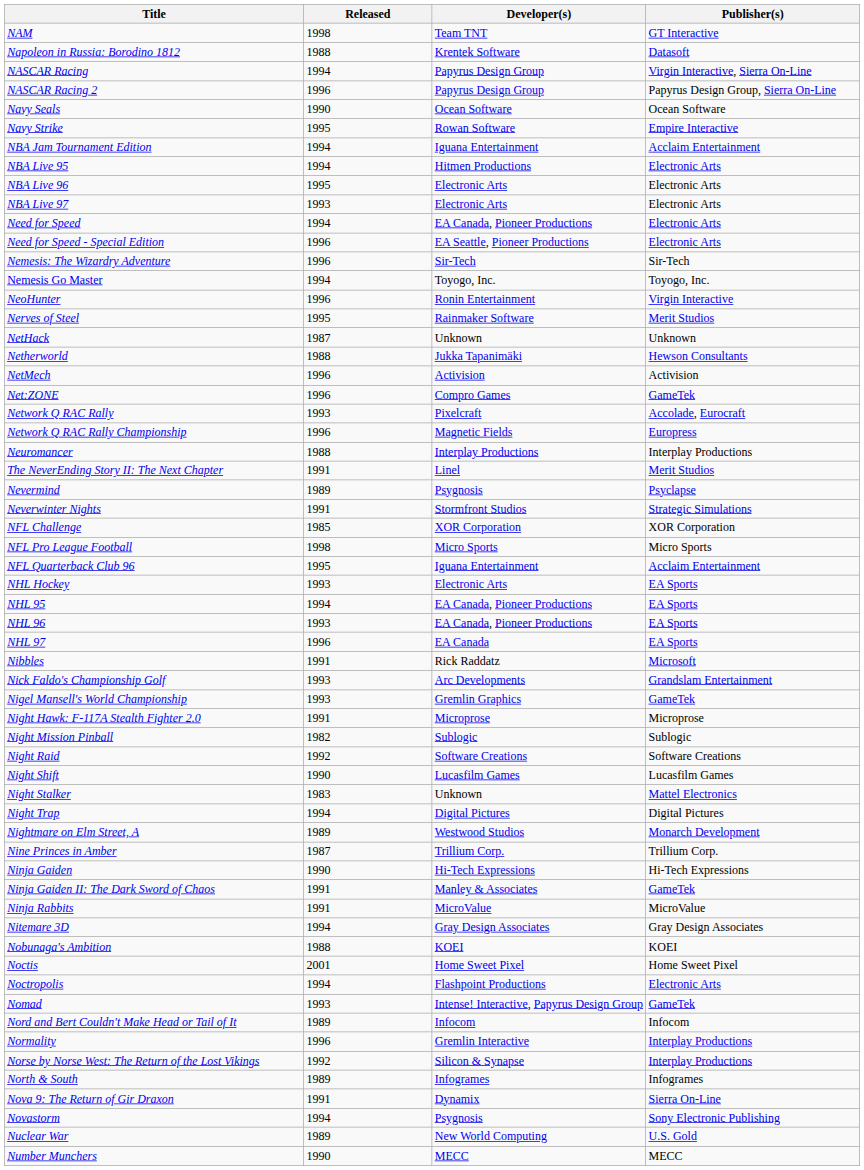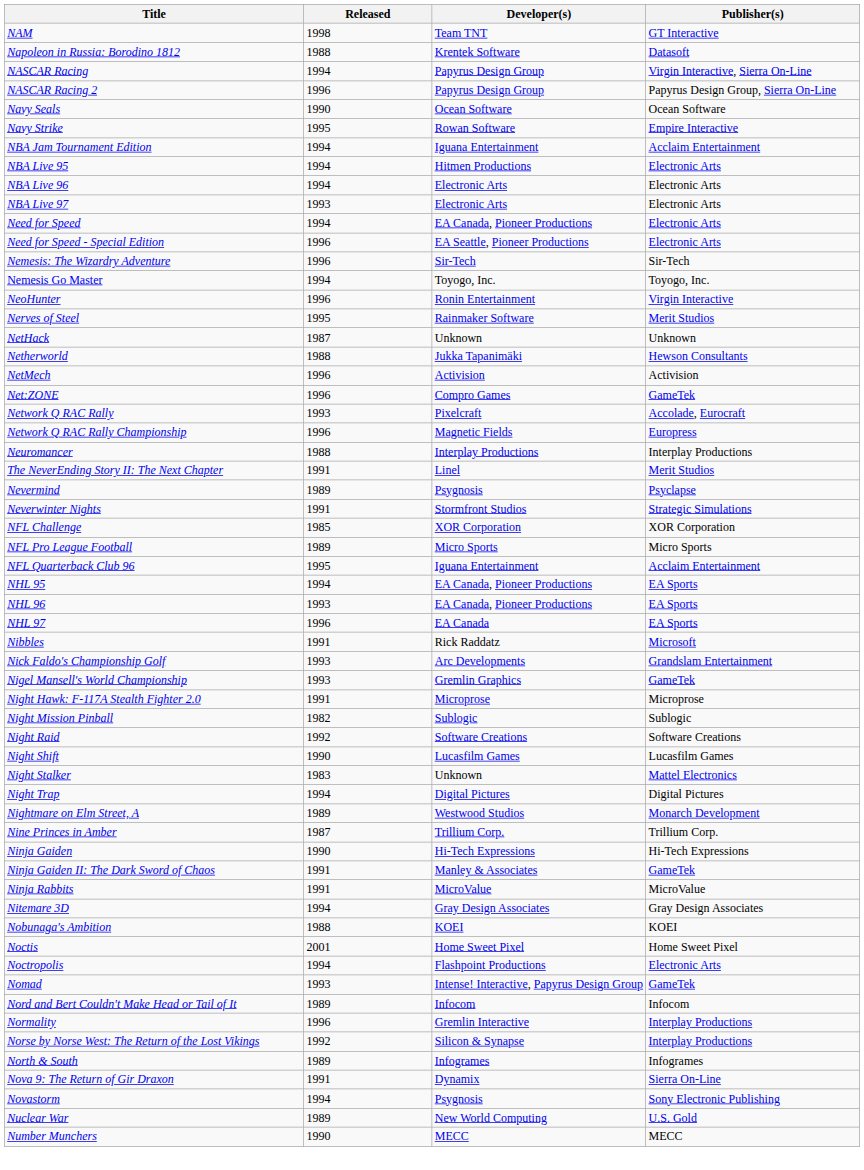 <table class="wikitable sortable">
 <tr>
 <th width=35%>Title</th>
 <th width=15%>Released</th>
 <th width=25%>Developer(s)</th>
 <th width=25%>Publisher(s)</th>
 </tr>
 <tr>
 <td><em><a href='#'>NAM</a></em></td>
 <td>1998</td>
 <td><a href='#'>Team TNT</a></td>
 <td><a href='#'>GT Interactive</a></td>
 </tr>
 <tr>
 <td><em><a href='#'>Napoleon in Russia: Borodino 1812</a></em></td>
 <td>1988</td>
 <td><a href='#'>Krentek Software</a></td>
 <td><a href='#'>Datasoft</a></td>
 </tr>
 <tr>
 <td><em><a href='#'>NASCAR Racing</a></em></td>
 <td>1994</td>
 <td><a href='#'>Papyrus Design Group</a></td>
 <td><a href='#'>Virgin Interactive</a>, <a href='#'>Sierra On-Line</a></td>
 </tr>
 <tr>
 <td><em><a href='#'>NASCAR Racing 2</a></em></td>
 <td>1996</td>
 <td><a href='#'>Papyrus Design Group</a></td>
 <td>Papyrus Design Group, <a href='#'>Sierra On-Line</a></td>
 </tr>
 <tr>
 <td><em><a href='#'>Navy Seals</a></em></td>
 <td>1990</td>
 <td><a href='#'>Ocean Software</a></td>
 <td>Ocean Software</td>
 </tr>
 <tr>
 <td><em><a href='#'>Navy Strike</a></em></td>
 <td>1995</td>
 <td><a href='#'>Rowan Software</a></td>
 <td><a href='#'>Empire Interactive</a></td>
 </tr>
 <tr>
 <td><em><a href='#'>NBA Jam Tournament Edition</a></em></td>
 <td>1994</td>
 <td><a href='#'>Iguana Entertainment</a></td>
 <td><a href='#'>Acclaim Entertainment</a></td>
 </tr>
 <tr>
 <td><em><a href='#'>NBA Live 95</a></em></td>
 <td>1994</td>
 <td><a href='#'>Hitmen Productions</a></td>
 <td><a href='#'>Electronic Arts</a></td>
 </tr>
 <tr>
 <td><em><a href='#'>NBA Live 96</a></em></td>
-<td>1995</td>
+<td>1994</td>
 <td><a href='#'>Electronic Arts</a></td>
 <td>Electronic Arts</td>
 </tr>
 <tr>
 <td><em><a href='#'>NBA Live 97</a></em></td>
 <td>1993</td>
 <td><a href='#'>Electronic Arts</a></td>
 <td>Electronic Arts</td>
 </tr>
 <tr>
 <td><em><a href='#'>Need for Speed</a></em></td>
 <td>1994</td>
 <td><a href='#'>EA Canada</a>, <a href='#'>Pioneer Productions</a></td>
 <td><a href='#'>Electronic Arts</a></td>
 </tr>
 <tr>
 <td><em><a href='#'>Need for Speed - Special Edition</a></em></td>
 <td>1996</td>
 <td><a href='#'>EA Seattle</a>, <a href='#'>Pioneer Productions</a></td>
 <td><a href='#'>Electronic Arts</a></td>
 </tr>
 <tr>
 <td><em><a href='#'>Nemesis: The Wizardry Adventure</a></em></td>
 <td>1996</td>
 <td><a href='#'>Sir-Tech</a></td>
 <td>Sir-Tech</td>
 </tr>
 <tr>
 <td><a href='#'>Nemesis Go Master</a></td>
 <td>1994</td>
 <td>Toyogo, Inc.</td>
 <td>Toyogo, Inc.</td>
 </tr>
 <tr>
 <td><em><a href='#'>NeoHunter</a></em></td>
 <td>1996</td>
 <td><a href='#'>Ronin Entertainment</a></td>
 <td><a href='#'>Virgin Interactive</a></td>
 </tr>
 <tr>
 <td><em><a href='#'>Nerves of Steel</a></em></td>
 <td>1995</td>
 <td><a href='#'>Rainmaker Software</a></td>
 <td><a href='#'>Merit Studios</a></td>
 </tr>
 <tr>
 <td><em><a href='#'>NetHack</a></em></td>
 <td>1987</td>
 <td>Unknown</td>
 <td>Unknown</td>
 </tr>
 <tr>
 <td><em><a href='#'>Netherworld</a></em></td>
 <td>1988</td>
 <td><a href='#'>Jukka Tapanimäki</a></td>
 <td><a href='#'>Hewson Consultants</a></td>
 </tr>
 <tr>
 <td><em><a href='#'>NetMech</a></em></td>
 <td>1996</td>
 <td><a href='#'>Activision</a></td>
 <td>Activision</td>
 </tr>
 <tr>
 <td><em><a href='#'>Net:ZONE</a></em></td>
 <td>1996</td>
 <td><a href='#'>Compro Games</a></td>
 <td><a href='#'>GameTek</a></td>
 </tr>
 <tr>
 <td><em><a href='#'>Network Q RAC Rally</a></em></td>
 <td>1993</td>
 <td><a href='#'>Pixelcraft</a></td>
 <td><a href='#'>Accolade</a>, <a href='#'>Eurocraft</a></td>
 </tr>
 <tr>
 <td><em><a href='#'>Network Q RAC Rally Championship</a></em></td>
 <td>1996</td>
 <td><a href='#'>Magnetic Fields</a></td>
 <td><a href='#'>Europress</a></td>
 </tr>
 <tr>
 <td><em><a href='#'>Neuromancer</a></em></td>
 <td>1988</td>
 <td><a href='#'>Interplay Productions</a></td>
 <td>Interplay Productions</td>
 </tr>
 <tr>
 <td><em><a href='#'>The NeverEnding Story II: The Next Chapter</a></em></td>
 <td>1991</td>
 <td><a href='#'>Linel</a></td>
 <td><a href='#'>Merit Studios</a></td>
 </tr>
 <tr>
 <td><em><a href='#'>Nevermind</a></em></td>
 <td>1989</td>
 <td><a href='#'>Psygnosis</a></td>
 <td><a href='#'>Psyclapse</a></td>
 </tr>
 <tr>
 <td><em><a href='#'>Neverwinter Nights</a></em></td>
 <td>1991</td>
 <td><a href='#'>Stormfront Studios</a></td>
 <td><a href='#'>Strategic Simulations</a></td>
 </tr>
 <tr>
 <td><em><a href='#'>NFL Challenge</a></em></td>
 <td>1985</td>
 <td><a href='#'>XOR Corporation</a></td>
 <td>XOR Corporation</td>
 </tr>
 <tr>
 <td><em><a href='#'>NFL Pro League Football</a></em></td>
-<td>1998</td>
+<td>1989</td>
 <td><a href='#'>Micro Sports</a></td>
 <td>Micro Sports</td>
 </tr>
 <tr>
 <td><em><a href='#'>NFL Quarterback Club 96</a></em></td>
 <td>1995</td>
 <td><a href='#'>Iguana Entertainment</a></td>
 <td><a href='#'>Acclaim Entertainment</a></td>
-</tr>
-<tr>
-<td><em><a href='#'>NHL Hockey</a></em></td>
-<td>1993</td>
-<td><a href='#'>Electronic Arts</a></td>
-<td><a href='#'>EA Sports</a></td>
 </tr>
 <tr>
 <td><em><a href='#'>NHL 95</a></em></td>
 <td>1994</td>
 <td><a href='#'>EA Canada</a>, <a href='#'>Pioneer Productions</a></td>
 <td><a href='#'>EA Sports</a></td>
 </tr>
 <tr>
 <td><em><a href='#'>NHL 96</a></em></td>
 <td>1993</td>
 <td><a href='#'>EA Canada</a>, <a href='#'>Pioneer Productions</a></td>
 <td><a href='#'>EA Sports</a></td>
 </tr>
 <tr>
 <td><em><a href='#'>NHL 97</a></em></td>
 <td>1996</td>
 <td><a href='#'>EA Canada</a></td>
 <td><a href='#'>EA Sports</a></td>
 </tr>
 <tr>
 <td><em><a href='#'>Nibbles</a></em></td>
 <td>1991</td>
 <td>Rick Raddatz</td>
 <td><a href='#'>Microsoft</a></td>
 </tr>
 <tr>
 <td><em><a href='#'>Nick Faldo's Championship Golf</a></em></td>
 <td>1993</td>
 <td><a href='#'>Arc Developments</a></td>
 <td><a href='#'>Grandslam Entertainment</a></td>
 </tr>
 <tr>
 <td><em><a href='#'>Nigel Mansell's World Championship</a></em></td>
 <td>1993</td>
 <td><a href='#'>Gremlin Graphics</a></td>
 <td><a href='#'>GameTek</a></td>
 </tr>
 <tr>
 <td><em><a href='#'>Night Hawk: F-117A Stealth Fighter 2.0</a></em></td>
 <td>1991</td>
 <td><a href='#'>Microprose</a></td>
 <td>Microprose</td>
 </tr>
 <tr>
 <td><em><a href='#'>Night Mission Pinball</a></em></td>
 <td>1982</td>
 <td><a href='#'>Sublogic</a></td>
 <td>Sublogic</td>
 </tr>
 <tr>
 <td><em><a href='#'>Night Raid</a></em></td>
 <td>1992</td>
 <td><a href='#'>Software Creations</a></td>
 <td>Software Creations</td>
 </tr>
 <tr>
 <td><em><a href='#'>Night Shift</a></em></td>
 <td>1990</td>
 <td><a href='#'>Lucasfilm Games</a></td>
 <td>Lucasfilm Games</td>
 </tr>
 <tr>
 <td><em><a href='#'>Night Stalker</a></em></td>
 <td>1983</td>
 <td>Unknown</td>
 <td><a href='#'>Mattel Electronics</a></td>
 </tr>
 <tr>
 <td><em><a href='#'>Night Trap</a></em></td>
 <td>1994</td>
 <td><a href='#'>Digital Pictures</a></td>
 <td>Digital Pictures</td>
 </tr>
 <tr>
 <td><em><a href='#'>Nightmare on Elm Street, A</a></em></td>
 <td>1989</td>
 <td><a href='#'>Westwood Studios</a></td>
 <td><a href='#'>Monarch Development</a></td>
 </tr>
 <tr>
 <td><em><a href='#'>Nine Princes in Amber</a></em></td>
 <td>1987</td>
 <td><a href='#'>Trillium Corp.</a></td>
 <td>Trillium Corp.</td>
 </tr>
 <tr>
 <td><em><a href='#'>Ninja Gaiden</a></em></td>
 <td>1990</td>
 <td><a href='#'>Hi-Tech Expressions</a></td>
 <td>Hi-Tech Expressions</td>
 </tr>
 <tr>
 <td><em><a href='#'>Ninja Gaiden II: The Dark Sword of Chaos</a></em></td>
 <td>1991</td>
 <td><a href='#'>Manley & Associates</a></td>
 <td><a href='#'>GameTek</a></td>
 </tr>
 <tr>
 <td><em><a href='#'>Ninja Rabbits</a></em></td>
 <td>1991</td>
 <td><a href='#'>MicroValue</a></td>
 <td>MicroValue</td>
 </tr>
 <tr>
 <td><em><a href='#'>Nitemare 3D</a></em></td>
 <td>1994</td>
 <td><a href='#'>Gray Design Associates</a></td>
 <td>Gray Design Associates</td>
 </tr>
 <tr>
 <td><em><a href='#'>Nobunaga's Ambition</a></em></td>
 <td>1988</td>
 <td><a href='#'>KOEI</a></td>
 <td>KOEI</td>
 </tr>
 <tr>
 <td><em><a href='#'>Noctis</a></em></td>
 <td>2001</td>
 <td><a href='#'>Home Sweet Pixel</a></td>
 <td>Home Sweet Pixel</td>
 </tr>
 <tr>
 <td><em><a href='#'>Noctropolis</a></em></td>
 <td>1994</td>
 <td><a href='#'>Flashpoint Productions</a></td>
 <td><a href='#'>Electronic Arts</a></td>
 </tr>
 <tr>
 <td><em><a href='#'>Nomad</a></em></td>
 <td>1993</td>
 <td><a href='#'>Intense! Interactive</a>, <a href='#'>Papyrus Design Group</a></td>
 <td><a href='#'>GameTek</a></td>
 </tr>
 <tr>
 <td><em><a href='#'>Nord and Bert Couldn't Make Head or Tail of It</a></em></td>
 <td>1989</td>
 <td><a href='#'>Infocom</a></td>
 <td>Infocom</td>
 </tr>
 <tr>
 <td><em><a href='#'>Normality</a></em></td>
 <td>1996</td>
 <td><a href='#'>Gremlin Interactive</a></td>
 <td><a href='#'>Interplay Productions</a></td>
 </tr>
 <tr>
 <td><em><a href='#'>Norse by Norse West: The Return of the Lost Vikings</a></em></td>
 <td>1992</td>
 <td><a href='#'>Silicon & Synapse</a></td>
 <td><a href='#'>Interplay Productions</a></td>
 </tr>
 <tr>
 <td><em><a href='#'>North & South</a></em></td>
 <td>1989</td>
 <td><a href='#'>Infogrames</a></td>
 <td>Infogrames</td>
 </tr>
 <tr>
 <td><em><a href='#'>Nova 9: The Return of Gir Draxon</a></em></td>
 <td>1991</td>
 <td><a href='#'>Dynamix</a></td>
 <td><a href='#'>Sierra On-Line</a></td>
 </tr>
 <tr>
 <td><em><a href='#'>Novastorm</a></em></td>
 <td>1994</td>
 <td><a href='#'>Psygnosis</a></td>
 <td><a href='#'>Sony Electronic Publishing</a></td>
 </tr>
 <tr>
 <td><em><a href='#'>Nuclear War</a></em></td>
 <td>1989</td>
 <td><a href='#'>New World Computing</a></td>
 <td><a href='#'>U.S. Gold</a></td>
 </tr>
 <tr>
 <td><em><a href='#'>Number Munchers</a></em></td>
 <td>1990</td>
 <td><a href='#'>MECC</a></td>
 <td>MECC</td>
 </tr>
 </table>
